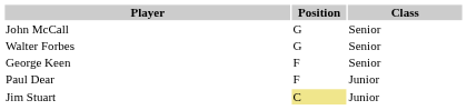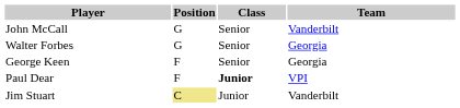 <table style="width:600px" "border:'1' 'solid' 'gray'">
 <tr>
 <th bgcolor="#CCCCCC" style="width:40%">Player</th>
 <th bgcolor="#CCCCCC" style="width:4%">Position</th>
 <th bgcolor="#CCCCCC" style="width:16%">Class</th>
+<th bgcolor="#CCCCCC" style="width:40%">Team</th>
 </tr>
 <tr>
 <td>John McCall</td>
 <td>G</td>
 <td>Senior</td>
+<td><a href='#'>Vanderbilt</a></td>
 </tr>
 <tr>
 <td>Walter Forbes</td>
 <td>G</td>
 <td>Senior</td>
+<td><a href='#'>Georgia</a></td>
 </tr>
 <tr>
 <td>George Keen</td>
 <td>F</td>
 <td>Senior</td>
+<td>Georgia</td>
 </tr>
 <tr>
 <td>Paul Dear</td>
 <td>F</td>
-<td>Junior</td>
+<td><strong>Junior</strong></td>
+<td><a href='#'>VPI</a></td>
 </tr>
 <tr>
 <td>Jim Stuart</td>
 <td style="background: khaki;">C</td>
 <td>Junior</td>
+<td>Vanderbilt</td>
 </tr>
 </table>
